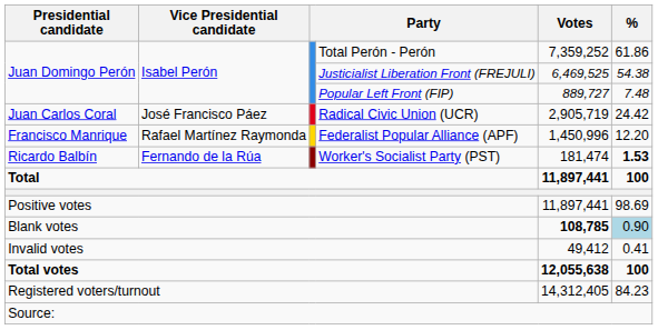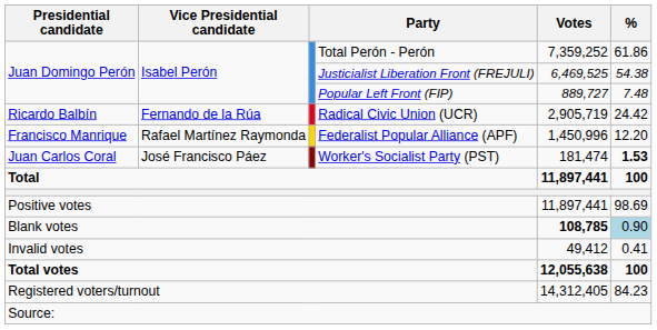 <table class="wikitable" style="text-align:right;">
 <tr>
 <th>Presidential<br>candidate</th>
 <th>Vice Presidential<br>candidate</th>
 <th colspan=2>Party</th>
 <th>Votes</th>
 <th>%</th>
 </tr>
 <tr>
 <td align=left rowspan=3><a href='#'>Juan Domingo Perón</a></td>
 <td align=left rowspan=3><a href='#'>Isabel Perón</a></td>
 <td bgcolor=#318CE7 rowspan=3></td>
 <td align=left>Total Perón - Perón</td>
 <td>7,359,252</td>
 <td>61.86</td>
 </tr>
 <tr style="font-size: 95%; font-style: italic">
 <td align=left><span><a href='#'>Justicialist Liberation Front</a> (FREJULI)</span></td>
 <td>6,469,525</td>
 <td>54.38</td>
 </tr>
 <tr style="font-size: 95%; font-style: italic">
 <td align=left><span><a href='#'>Popular Left Front</a> (FIP)</span></td>
 <td>889,727</td>
 <td>7.48</td>
 </tr>
 <tr>
-<td align=left><a href='#'>Juan Carlos Coral</a></td>
-<td align=left>José Francisco Páez</td>
+<td align=left><a href='#'>Ricardo Balbín</a></td>
+<td align=left><a href='#'>Fernando de la Rúa</a></td>
 <td bgcolor=#E10019></td>
 <td align=left><a href='#'>Radical Civic Union</a> (UCR)</td>
 <td>2,905,719</td>
 <td>24.42</td>
 </tr>
 <tr>
 <td align=left><a href='#'>Francisco Manrique</a></td>
 <td align=left>Rafael Martínez Raymonda</td>
 <td bgcolor=gold></td>
 <td align=left><a href='#'>Federalist Popular Alliance</a> (APF)</td>
 <td>1,450,996</td>
 <td>12.20</td>
 </tr>
 <tr>
-<td align=left><a href='#'>Ricardo Balbín</a></td>
-<td align=left><a href='#'>Fernando de la Rúa</a></td>
+<td align=left><a href='#'>Juan Carlos Coral</a></td>
+<td align=left>José Francisco Páez</td>
 <td bgcolor=darkred></td>
 <td align=left><a href='#'>Worker's Socialist Party</a> (PST)</td>
 <td>181,474</td>
 <td><strong>1.53</strong></td>
 </tr>
 <tr style="font-weight:bold">
 <td colspan=4 align=left>Total</td>
 <td>11,897,441</td>
 <td>100</td>
 </tr>
 <tr>
 <th colspan=6></th>
 </tr>
 <tr>
 <td colspan=4 align=left>Positive votes</td>
 <td>11,897,441</td>
 <td>98.69</td>
 </tr>
 <tr>
 <td colspan=4 align=left>Blank votes</td>
 <td><strong>108,785</strong></td>
 <td style="background: lightblue;">0.90</td>
 </tr>
 <tr>
 <td colspan=4 align=left>Invalid votes</td>
 <td>49,412</td>
 <td>0.41</td>
 </tr>
 <tr style="font-weight:bold">
 <td colspan=4 align=left>Total votes</td>
 <td>12,055,638</td>
 <td>100</td>
 </tr>
 <tr>
 <td colspan=4 align=left>Registered voters/turnout</td>
 <td>14,312,405</td>
 <td>84.23</td>
 </tr>
 <tr>
 <td colspan=6 align=left>Source:</td>
 </tr>
 </table>
